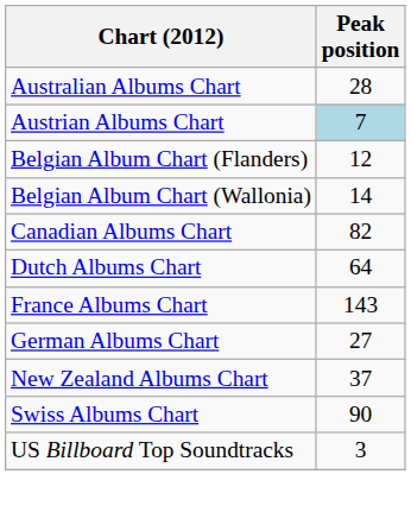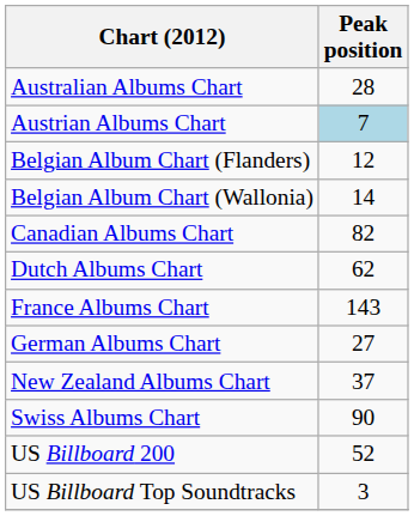 <table class="wikitable sortable">
 <tr>
 <th align="left">Chart (2012)</th>
 <th align="left">Peak<br>position</th>
 </tr>
 <tr>
 <td><a href='#'>Australian Albums Chart</a></td>
 <td style="text-align:center;">28</td>
 </tr>
 <tr>
 <td><a href='#'>Austrian Albums Chart</a></td>
 <td style="background: lightblue; text-align:center;">7</td>
 </tr>
 <tr>
 <td><a href='#'>Belgian Album Chart</a> (Flanders)</td>
 <td style="text-align:center;">12</td>
 </tr>
 <tr>
 <td><a href='#'>Belgian Album Chart</a> (Wallonia)</td>
 <td style="text-align:center;">14</td>
 </tr>
 <tr>
 <td><a href='#'>Canadian Albums Chart</a></td>
 <td style="text-align:center;">82</td>
 </tr>
 <tr>
 <td><a href='#'>Dutch Albums Chart</a></td>
-<td style="text-align:center;">64</td>
+<td style="text-align:center;">62</td>
 </tr>
 <tr>
 <td><a href='#'>France Albums Chart</a></td>
 <td style="text-align:center;">143</td>
 </tr>
 <tr>
 <td><a href='#'>German Albums Chart</a></td>
 <td style="text-align:center;">27</td>
 </tr>
 <tr>
 <td><a href='#'>New Zealand Albums Chart</a></td>
 <td style="text-align:center;">37</td>
 </tr>
 <tr>
 <td><a href='#'>Swiss Albums Chart</a></td>
 <td style="text-align:center;">90</td>
 </tr>
 <tr>
+<td>US <a href='#'><em>Billboard</em> 200</a></td>
+<td style="text-align:center;">52</td>
+</tr>
+<tr>
 <td>US <em>Billboard</em> Top Soundtracks</td>
 <td style="text-align:center;">3</td>
 </tr>
 <tr>
 </tr>
 </table>
